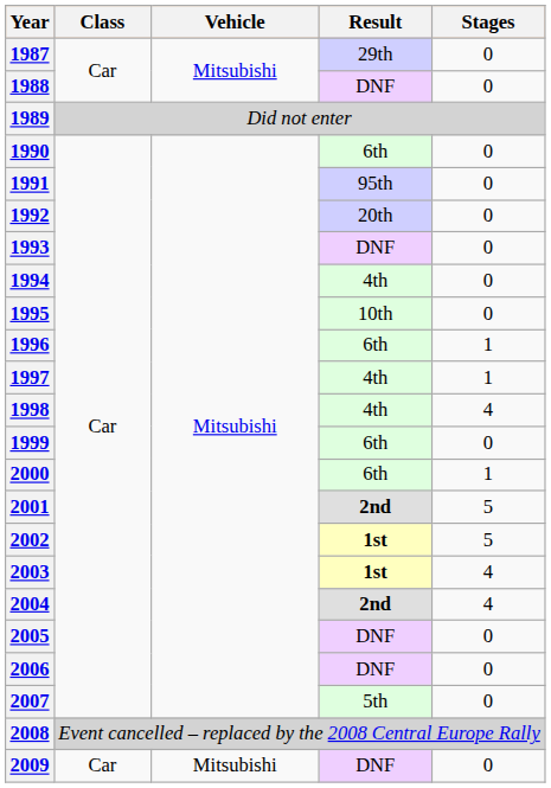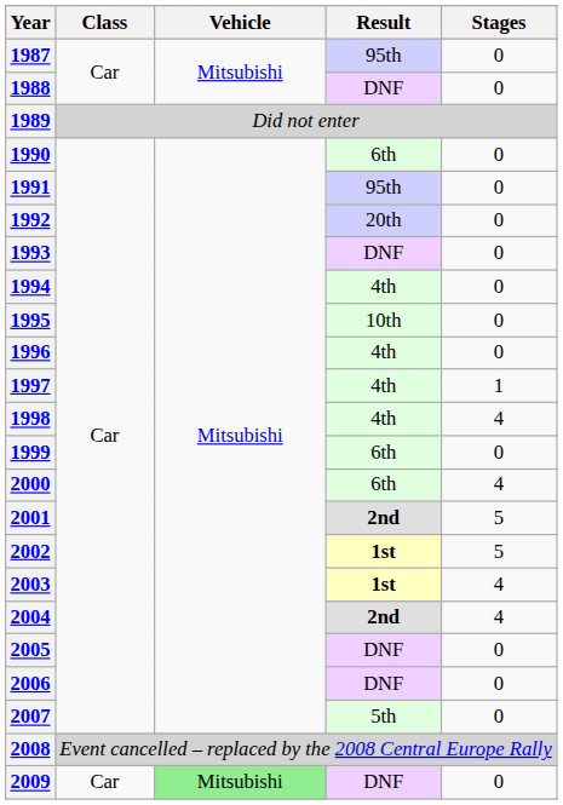 <table class="wikitable" style="font-size:90%; text-align:center;">
 <tr style="background:sandybrown;">
 <th>Year</th>
 <th>Class</th>
 <th>Vehicle</th>
 <th>Result</th>
 <th>Stages</th>
 </tr>
 <tr>
 <th><a href='#'>1987</a></th>
 <td rowspan=2>Car</td>
 <td rowspan=2> <a href='#'>Mitsubishi</a></td>
-<td align="center" style="background:#CFCFFF;">29th</td>
+<td align="center" style="background:#CFCFFF;">95th</td>
 <td align="center">0</td>
 </tr>
 <tr>
 <th><a href='#'>1988</a></th>
 <td align="center" style="background:#EFCFFF;">DNF</td>
 <td align="center">0</td>
 </tr>
 <tr>
 <th><a href='#'>1989</a></th>
 <td align=center colspan=5 style="background:lightgrey;"><em>Did not enter</em></td>
 </tr>
 <tr>
 <th><a href='#'>1990</a></th>
 <td rowspan=18>Car</td>
 <td rowspan=18> <a href='#'>Mitsubishi</a></td>
 <td align="center" style="background:#DFFFDF;">6th</td>
 <td align="center">0</td>
 </tr>
 <tr>
 <th><a href='#'>1991</a></th>
 <td align="center" style="background:#CFCFFF;">95th</td>
 <td align="center">0</td>
 </tr>
 <tr>
 <th><a href='#'>1992</a></th>
 <td align="center" style="background:#CFCFFF;">20th</td>
 <td align="center">0</td>
 </tr>
 <tr>
 <th><a href='#'>1993</a></th>
 <td align="center" style="background:#EFCFFF;">DNF</td>
 <td align="center">0</td>
 </tr>
 <tr>
 <th><a href='#'>1994</a></th>
 <td align="center" style="background:#DFFFDF;">4th</td>
 <td align="center">0</td>
 </tr>
 <tr>
 <th><a href='#'>1995</a></th>
 <td align="center" style="background:#DFFFDF;">10th</td>
 <td align="center">0</td>
 </tr>
 <tr>
 <th><a href='#'>1996</a></th>
-<td align="center" style="background:#DFFFDF;">6th</td>
-<td align="center">1</td>
+<td align="center" style="background:#DFFFDF;">4th</td>
+<td align="center">0</td>
 </tr>
 <tr>
 <th><a href='#'>1997</a></th>
 <td align="center" style="background:#DFFFDF;">4th</td>
 <td align="center">1</td>
 </tr>
 <tr>
 <th><a href='#'>1998</a></th>
 <td align="center" style="background:#DFFFDF;">4th</td>
 <td align="center">4</td>
 </tr>
 <tr>
 <th><a href='#'>1999</a></th>
 <td align="center" style="background:#DFFFDF;">6th</td>
 <td align="center">0</td>
 </tr>
 <tr>
 <th><a href='#'>2000</a></th>
 <td align="center" style="background:#DFFFDF;">6th</td>
-<td align="center">1</td>
+<td align="center">4</td>
 </tr>
 <tr>
 <th><a href='#'>2001</a></th>
 <td align="center" style="background:#DFDFDF;"><strong>2nd</strong></td>
 <td align="center">5</td>
 </tr>
 <tr>
 <th><a href='#'>2002</a></th>
 <td align="center" style="background:#FFFFBF;"><strong>1st</strong></td>
 <td align="center">5</td>
 </tr>
 <tr>
 <th><a href='#'>2003</a></th>
 <td align="center" style="background:#FFFFBF;"><strong>1st</strong></td>
 <td align="center">4</td>
 </tr>
 <tr>
 <th><a href='#'>2004</a></th>
 <td align="center" style="background:#DFDFDF;"><strong>2nd</strong></td>
 <td align="center">4</td>
 </tr>
 <tr>
 <th><a href='#'>2005</a></th>
 <td align="center" style="background:#EFCFFF;">DNF</td>
 <td align="center">0</td>
 </tr>
 <tr>
 <th><a href='#'>2006</a></th>
 <td align="center" style="background:#EFCFFF;">DNF</td>
 <td align="center">0</td>
 </tr>
 <tr>
 <th><a href='#'>2007</a></th>
 <td align="center" style="background:#DFFFDF;">5th</td>
 <td align="center">0</td>
 </tr>
 <tr>
 <th><a href='#'>2008</a></th>
 <td colspan=4 align=center style="background:lightgrey;"><em>Event cancelled – replaced by the <a href='#'>2008 Central Europe Rally</a></em></td>
 </tr>
 <tr>
 <th><a href='#'>2009</a></th>
 <td>Car</td>
-<td> Mitsubishi</td>
+<td style="background: lightgreen;"> Mitsubishi</td>
 <td align="center" style="background:#EFCFFF;">DNF</td>
 <td align="center">0</td>
 </tr>
 </table>
